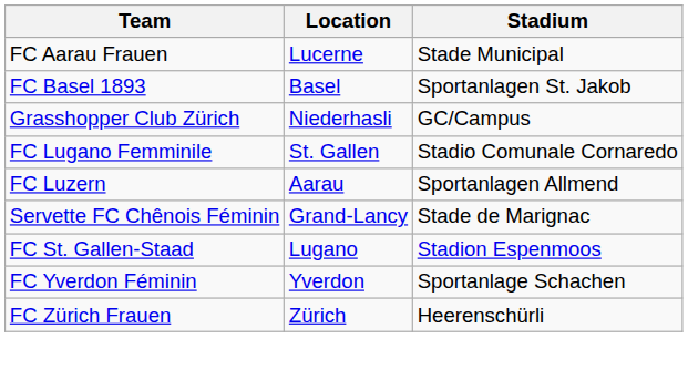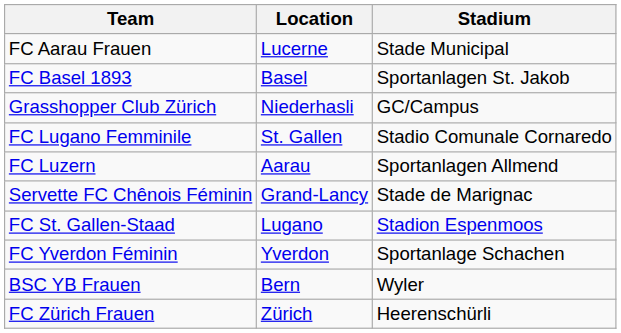 <table class="wikitable sortable">
 <tr>
 <th>Team</th>
 <th>Location</th>
 <th>Stadium</th>
 </tr>
 <tr>
 <td>FC Aarau Frauen</td>
 <td><a href='#'>Lucerne</a></td>
 <td>Stade Municipal</td>
 </tr>
 <tr>
 <td><a href='#'>FC Basel 1893</a></td>
 <td><a href='#'>Basel</a></td>
 <td>Sportanlagen St. Jakob</td>
 </tr>
 <tr>
 <td><a href='#'>Grasshopper Club Zürich</a></td>
 <td><a href='#'>Niederhasli</a></td>
 <td>GC/Campus</td>
 </tr>
 <tr>
 <td><a href='#'>FC Lugano Femminile</a></td>
 <td><a href='#'>St. Gallen</a></td>
 <td>Stadio Comunale Cornaredo</td>
 </tr>
 <tr>
 <td><a href='#'>FC Luzern</a></td>
 <td><a href='#'>Aarau</a></td>
 <td>Sportanlagen Allmend</td>
 </tr>
 <tr>
 <td><a href='#'>Servette FC Chênois Féminin</a></td>
 <td><a href='#'>Grand-Lancy</a></td>
 <td>Stade de Marignac</td>
 </tr>
 <tr>
 <td><a href='#'>FC St. Gallen-Staad</a></td>
 <td><a href='#'>Lugano</a></td>
 <td><a href='#'>Stadion Espenmoos</a></td>
 </tr>
 <tr>
 <td><a href='#'>FC Yverdon Féminin</a></td>
 <td><a href='#'>Yverdon</a></td>
 <td>Sportanlage Schachen</td>
 </tr>
 <tr>
+<td><a href='#'>BSC YB Frauen</a></td>
+<td><a href='#'>Bern</a></td>
+<td>Wyler</td>
+</tr>
+<tr>
 <td><a href='#'>FC Zürich Frauen</a></td>
 <td><a href='#'>Zürich</a></td>
 <td>Heerenschürli</td>
 </tr>
 </table>
